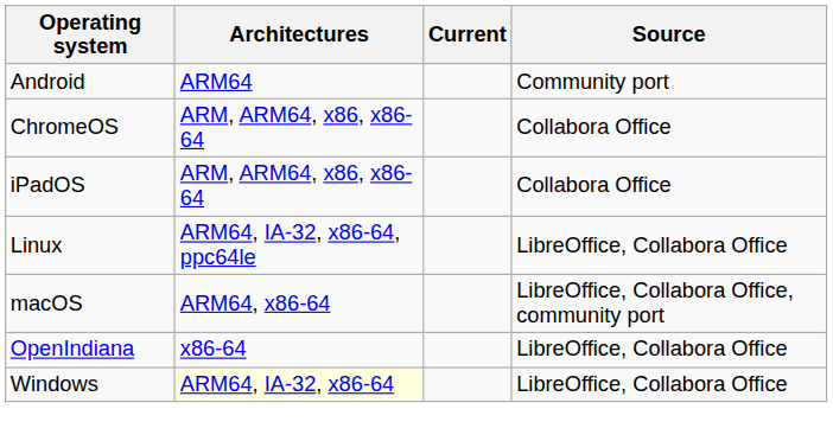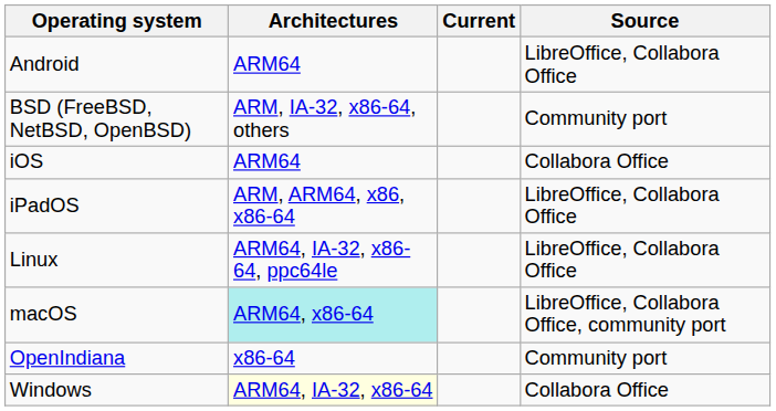 <table class="wikitable sortable">
 <tr>
 <th>Operating system</th>
 <th>Architectures</th>
 <th>Current</th>
 <th>Source</th>
 </tr>
 <tr>
 <td>Android</td>
 <td><a href='#'>ARM64</a></td>
 <td></td>
+<td>LibreOffice, Collabora Office</td>
+</tr>
+<tr>
+<td>BSD (FreeBSD, NetBSD, OpenBSD)</td>
+<td><a href='#'>ARM</a>, <a href='#'>IA-32</a>, <a href='#'>x86-64</a>, others</td>
+<td></td>
 <td>Community port</td>
 </tr>
 <tr>
-<td>ChromeOS</td>
-<td><a href='#'>ARM</a>, <a href='#'>ARM64</a>, <a href='#'>x86</a>, <a href='#'>x86-64</a></td>
+<td>iOS</td>
+<td><a href='#'>ARM64</a></td>
 <td></td>
 <td>Collabora Office</td>
 </tr>
 <tr>
 <td>iPadOS</td>
 <td><a href='#'>ARM</a>, <a href='#'>ARM64</a>, <a href='#'>x86</a>, <a href='#'>x86-64</a></td>
 <td></td>
-<td>Collabora Office</td>
+<td>LibreOffice, Collabora Office</td>
 </tr>
 <tr>
 <td>Linux</td>
 <td><a href='#'>ARM64</a>, <a href='#'>IA-32</a>, <a href='#'>x86-64</a>, <a href='#'>ppc64le</a></td>
 <td></td>
 <td>LibreOffice, Collabora Office</td>
 </tr>
 <tr>
 <td>macOS</td>
-<td><a href='#'>ARM64</a>, <a href='#'>x86-64</a></td>
+<td style="background: paleturquoise;"><a href='#'>ARM64</a>, <a href='#'>x86-64</a></td>
 <td></td>
 <td>LibreOffice, Collabora Office, community port</td>
 </tr>
 <tr>
 <td><a href='#'>OpenIndiana</a></td>
 <td><a href='#'>x86-64</a></td>
 <td></td>
-<td>LibreOffice, Collabora Office</td>
+<td>Community port</td>
 </tr>
 <tr>
 <td>Windows</td>
 <td style="background: lightyellow;"><a href='#'>ARM64</a>, <a href='#'>IA-32</a>, <a href='#'>x86-64</a></td>
 <td></td>
-<td>LibreOffice, Collabora Office</td>
+<td>Collabora Office</td>
 </tr>
 </table>
